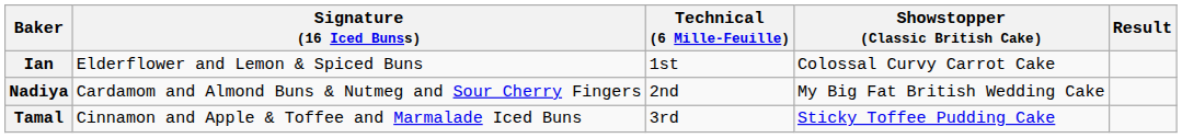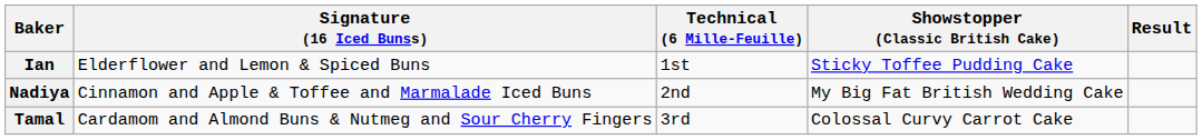 <table class="wikitable sortable col3center sticky-header">
 <tr>
 <th scope="col">Baker</th>
 <th scope="col" class="unsortable">Signature<br><small>(16 <a href='#'>Iced Buns</a>s)</small></th>
 <th scope="col">Technical<br><small>(6 <a href='#'>Mille-Feuille</a>)</small></th>
 <th scope="col" class="unsortable">Showstopper<br><small>(Classic British Cake)</small></th>
 <th scope="col">Result</th>
 </tr>
 <tr>
 <th scope="row">Ian</th>
 <td>Elderflower and Lemon & Spiced Buns</td>
 <td>1st</td>
-<td>Colossal Curvy Carrot Cake</td>
+<td><a href='#'>Sticky Toffee Pudding Cake</a></td>
 <td></td>
 </tr>
 <tr>
 <th scope="row">Nadiya</th>
-<td>Cardamom and Almond Buns & Nutmeg and <a href='#'>Sour Cherry</a> Fingers</td>
+<td>Cinnamon and Apple & Toffee and <a href='#'>Marmalade</a> Iced Buns</td>
 <td>2nd</td>
 <td>My Big Fat British Wedding Cake</td>
 <td></td>
 </tr>
 <tr>
 <th scope="row">Tamal</th>
-<td>Cinnamon and Apple & Toffee and <a href='#'>Marmalade</a> Iced Buns</td>
+<td>Cardamom and Almond Buns & Nutmeg and <a href='#'>Sour Cherry</a> Fingers</td>
 <td>3rd</td>
-<td><a href='#'>Sticky Toffee Pudding Cake</a></td>
+<td>Colossal Curvy Carrot Cake</td>
 <td></td>
 </tr>
 </table>
